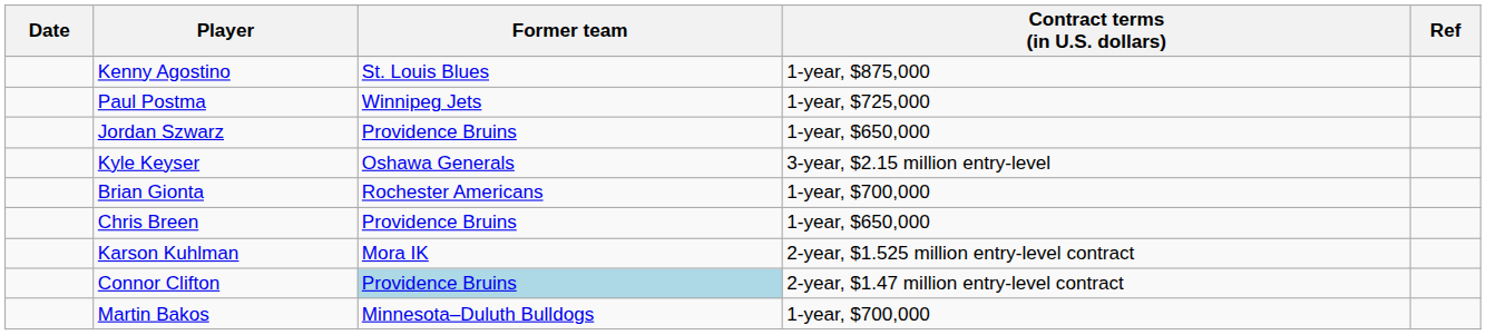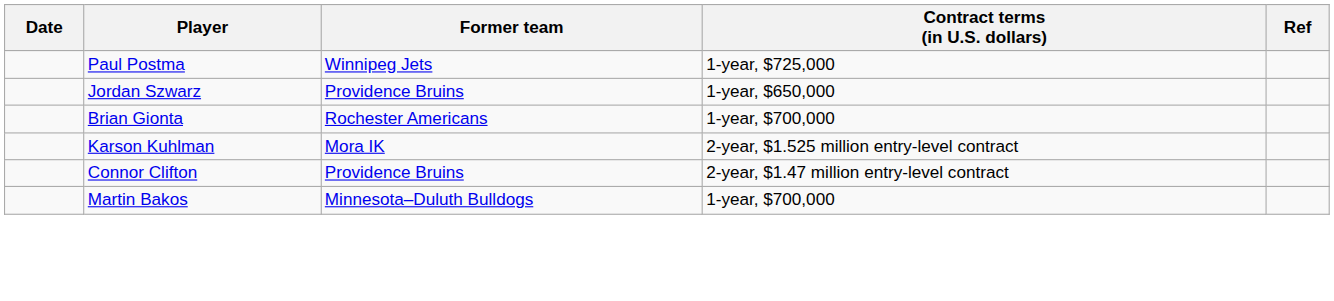 <table class="wikitable" width=98%>
 <tr style="background:#ddd; text-align:center;">
 <th>Date</th>
 <th>Player</th>
 <th>Former team</th>
 <th>Contract terms<br>(in U.S. dollars)</th>
 <th>Ref</th>
-</tr>
-<tr>
-<td></td>
-<td><a href='#'>Kenny Agostino</a></td>
-<td><a href='#'>St. Louis Blues</a></td>
-<td>1-year, $875,000</td>
-<td></td>
 </tr>
 <tr>
 <td></td>
 <td><a href='#'>Paul Postma</a></td>
 <td><a href='#'>Winnipeg Jets</a></td>
 <td>1-year, $725,000</td>
 <td></td>
 </tr>
 <tr>
 <td></td>
 <td><a href='#'>Jordan Szwarz</a></td>
 <td><a href='#'>Providence Bruins</a></td>
 <td>1-year, $650,000</td>
 <td></td>
 </tr>
 <tr>
 <td></td>
-<td><a href='#'>Kyle Keyser</a></td>
-<td><a href='#'>Oshawa Generals</a></td>
-<td>3-year, $2.15 million entry-level</td>
-<td></td>
-</tr>
-<tr>
-<td></td>
 <td><a href='#'>Brian Gionta</a></td>
 <td><a href='#'>Rochester Americans</a></td>
 <td>1-year, $700,000</td>
-<td></td>
-</tr>
-<tr>
-<td></td>
-<td><a href='#'>Chris Breen</a></td>
-<td><a href='#'>Providence Bruins</a></td>
-<td>1-year, $650,000</td>
 <td></td>
 </tr>
 <tr>
 <td></td>
 <td><a href='#'>Karson Kuhlman</a></td>
 <td><a href='#'>Mora IK</a></td>
 <td>2-year, $1.525 million entry-level contract</td>
 <td></td>
 </tr>
 <tr>
 <td></td>
 <td><a href='#'>Connor Clifton</a></td>
-<td style="background: lightblue;"><a href='#'>Providence Bruins</a></td>
+<td><a href='#'>Providence Bruins</a></td>
 <td>2-year, $1.47 million entry-level contract</td>
 <td></td>
 </tr>
 <tr>
 <td></td>
 <td><a href='#'>Martin Bakos</a></td>
 <td><a href='#'>Minnesota–Duluth Bulldogs</a></td>
 <td>1-year, $700,000</td>
 <td></td>
 </tr>
 </table>
